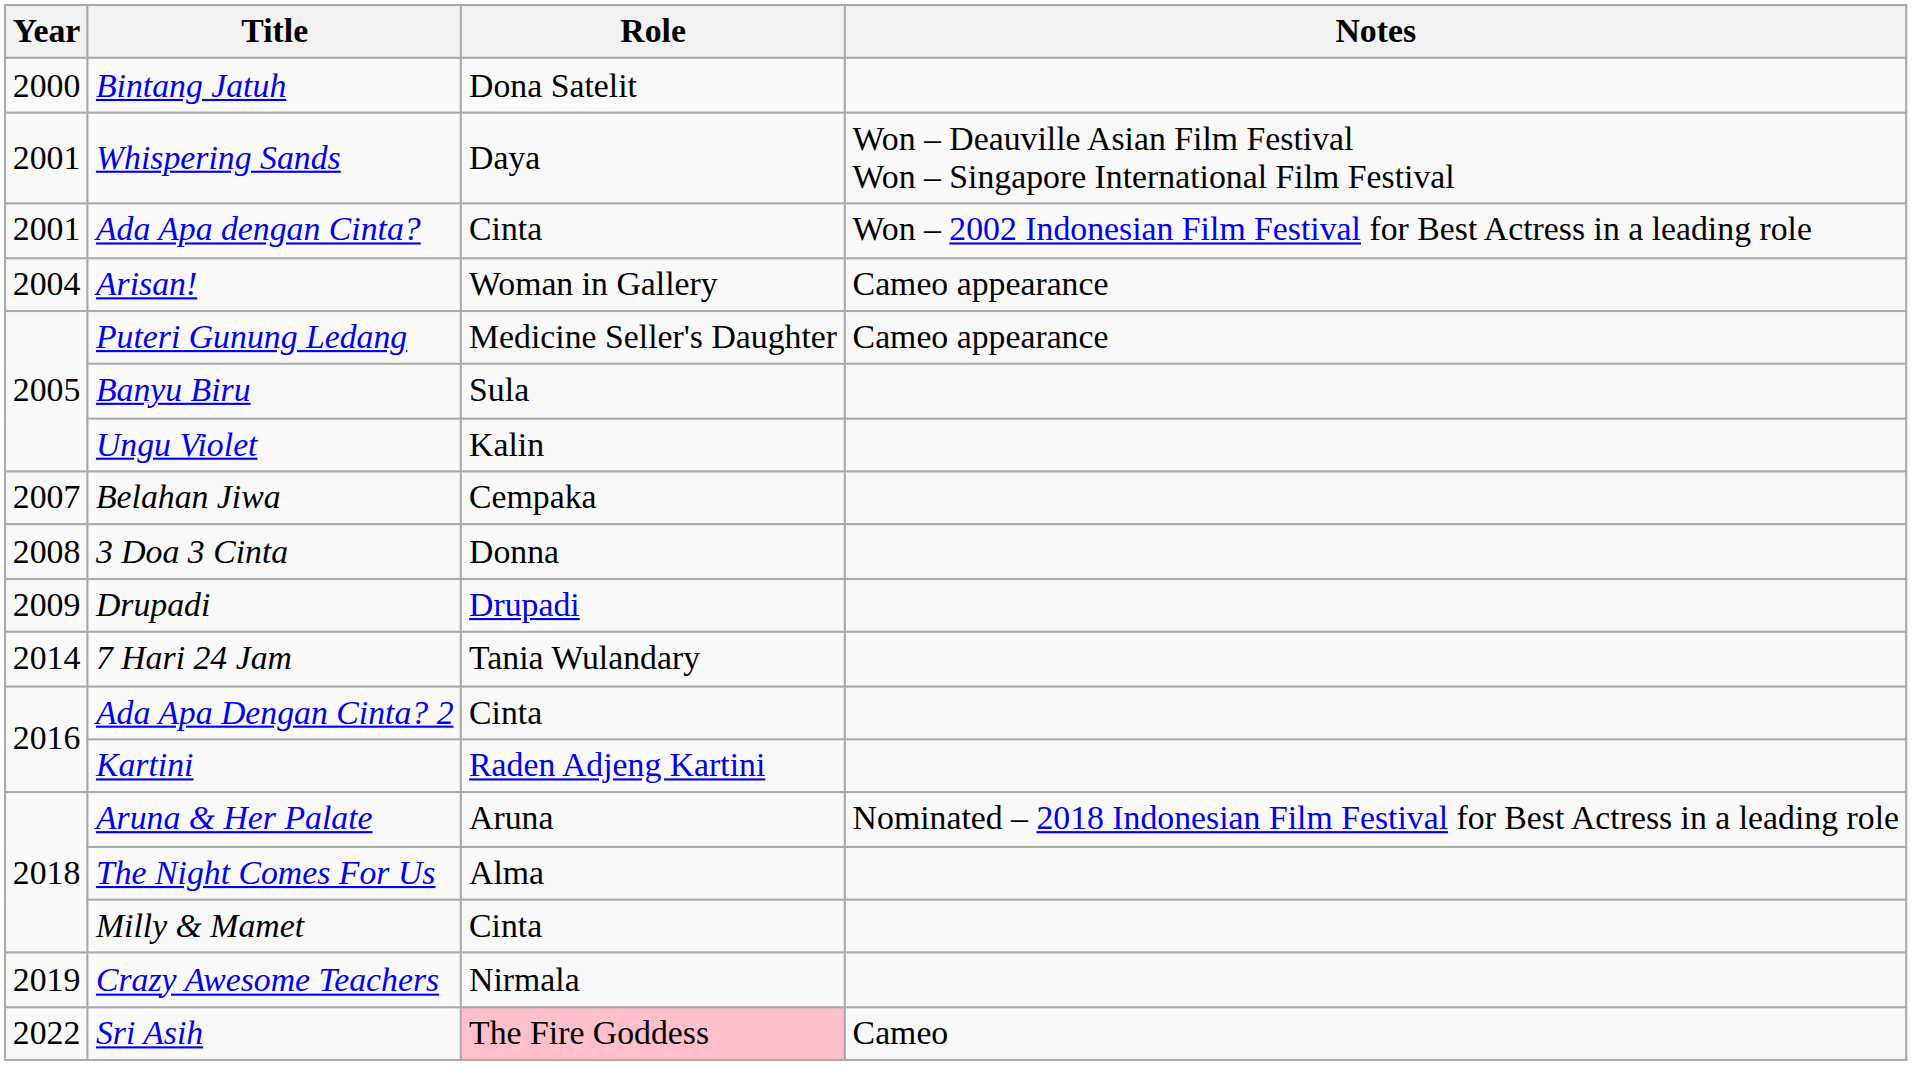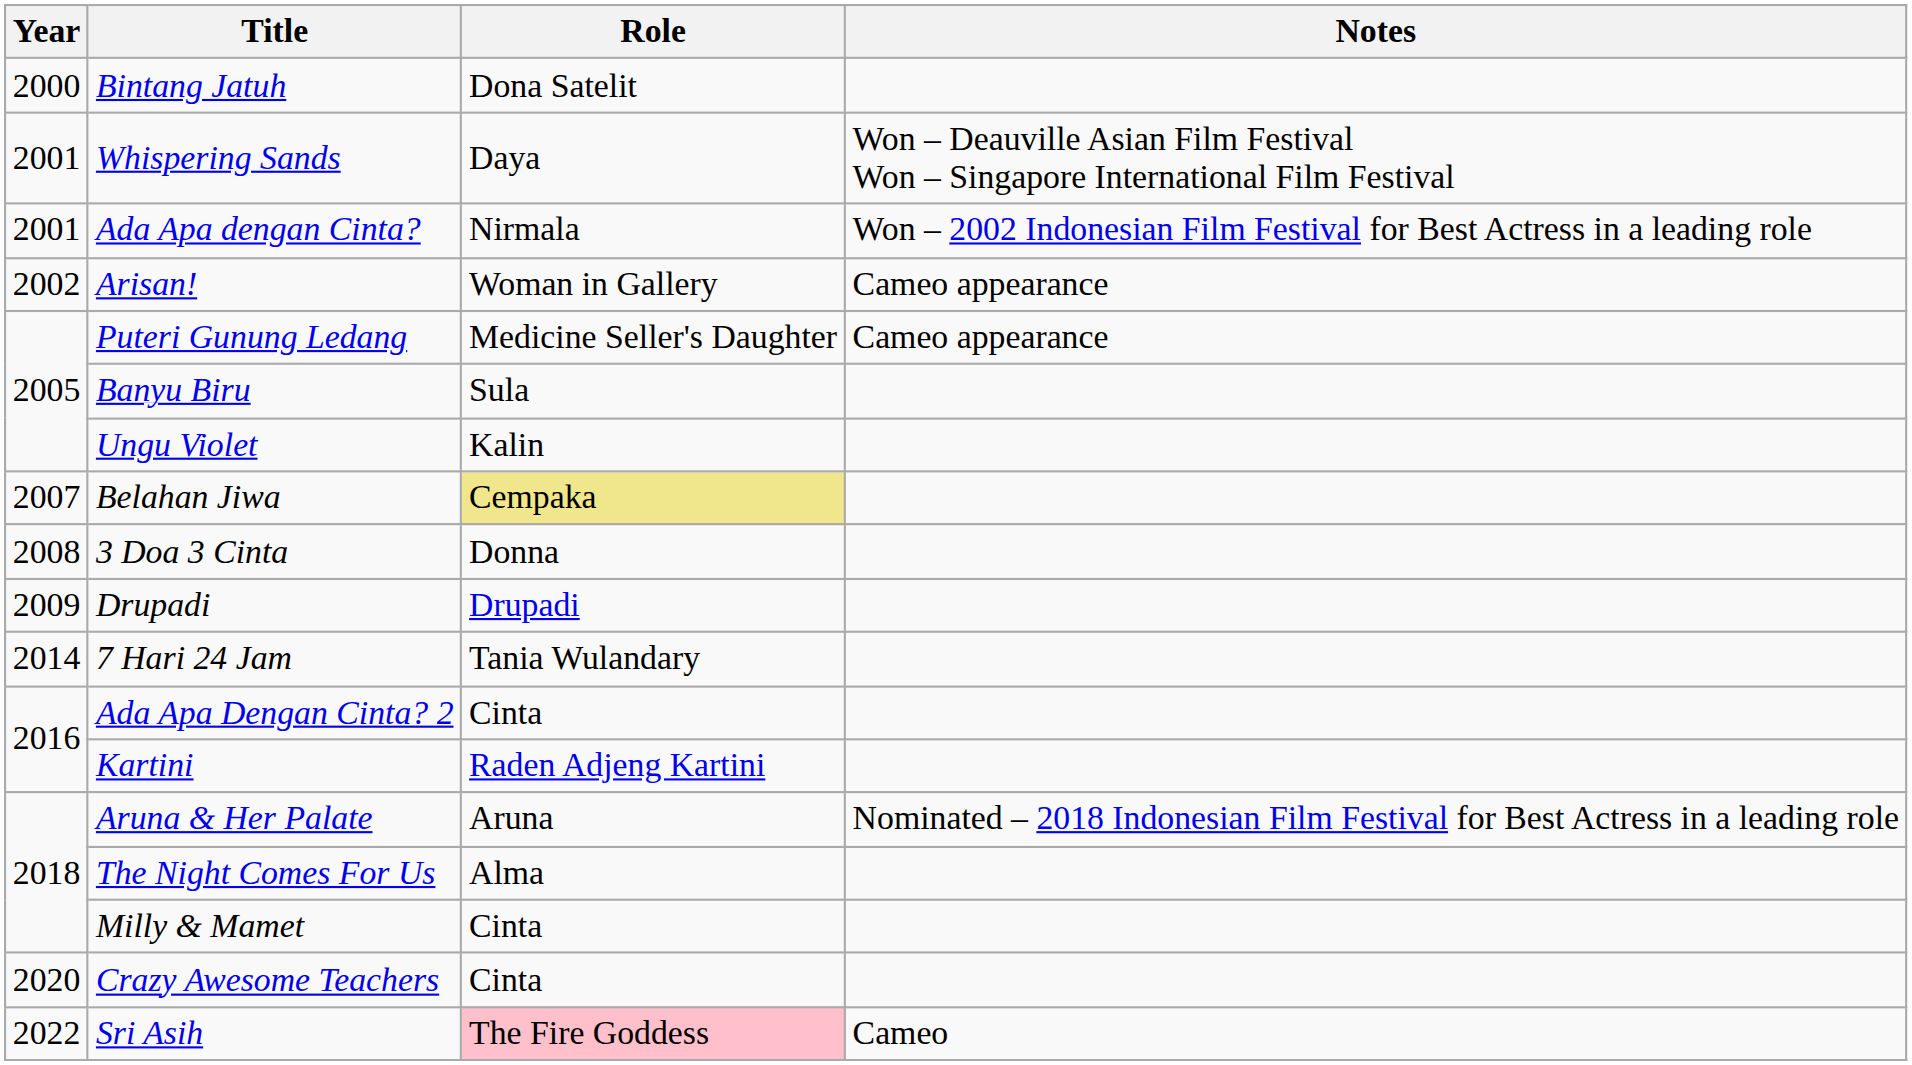 <table class="wikitable">
 <tr>
 <th>Year</th>
 <th>Title</th>
 <th>Role</th>
 <th>Notes</th>
 </tr>
 <tr>
 <td>2000</td>
 <td><em><a href='#'>Bintang Jatuh</a></em></td>
 <td>Dona Satelit</td>
 <td></td>
 </tr>
 <tr>
 <td>2001</td>
 <td><em><a href='#'>Whispering Sands</a></em></td>
 <td>Daya</td>
 <td>Won – Deauville Asian Film Festival<br>Won – Singapore International Film Festival</td>
 </tr>
 <tr>
 <td>2001</td>
 <td><em><a href='#'>Ada Apa dengan Cinta?</a></em></td>
-<td>Cinta</td>
+<td>Nirmala</td>
 <td>Won – <a href='#'>2002 Indonesian Film Festival</a> for Best Actress in a leading role</td>
 </tr>
 <tr>
-<td>2004</td>
+<td>2002</td>
 <td><em><a href='#'>Arisan!</a></em></td>
 <td>Woman in Gallery</td>
 <td>Cameo appearance</td>
 </tr>
 <tr>
 <td rowspan="3">2005</td>
 <td><a href='#'><em>Puteri Gunung Ledang</em></a></td>
 <td>Medicine Seller's Daughter</td>
 <td>Cameo appearance</td>
 </tr>
 <tr>
 <td><em><a href='#'>Banyu Biru</a></em></td>
 <td>Sula</td>
 <td></td>
 </tr>
 <tr>
 <td><em><a href='#'>Ungu Violet</a></em></td>
 <td>Kalin</td>
 <td></td>
 </tr>
 <tr>
 <td>2007</td>
 <td><em>Belahan Jiwa</em></td>
-<td>Cempaka</td>
+<td style="background: khaki;">Cempaka</td>
 <td></td>
 </tr>
 <tr>
 <td>2008</td>
 <td><em>3 Doa 3 Cinta</em></td>
 <td>Donna</td>
 <td></td>
 </tr>
 <tr>
 <td>2009</td>
 <td><em>Drupadi</em></td>
 <td><a href='#'>Drupadi</a></td>
 <td></td>
 </tr>
 <tr>
 <td>2014</td>
 <td><em>7 Hari 24 Jam</em></td>
 <td>Tania Wulandary</td>
 <td></td>
 </tr>
 <tr>
 <td rowspan="2">2016</td>
 <td><em><a href='#'>Ada Apa Dengan Cinta? 2</a></em></td>
 <td>Cinta</td>
 <td></td>
 </tr>
 <tr>
 <td><em><a href='#'>Kartini</a></em></td>
 <td><a href='#'>Raden Adjeng Kartini</a></td>
 <td></td>
 </tr>
 <tr>
 <td rowspan="3">2018</td>
 <td><em><a href='#'>Aruna & Her Palate</a></em></td>
 <td>Aruna</td>
 <td>Nominated – <a href='#'>2018 Indonesian Film Festival</a> for Best Actress in a leading role</td>
 </tr>
 <tr>
 <td><em><a href='#'>The Night Comes For Us</a></em></td>
 <td>Alma</td>
 <td></td>
 </tr>
 <tr>
 <td><em>Milly & Mamet</em></td>
 <td>Cinta</td>
 <td></td>
 </tr>
 <tr>
-<td>2019</td>
+<td>2020</td>
 <td><em><a href='#'>Crazy Awesome Teachers</a></em></td>
-<td>Nirmala</td>
+<td>Cinta</td>
 <td></td>
 </tr>
 <tr>
 <td>2022</td>
 <td><em><a href='#'>Sri Asih</a></td>
 <td style="background: pink;">The Fire Goddess</td>
 <td>Cameo</td>
 </tr>
 <tr>
 </tr>
 </table>
